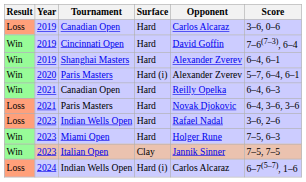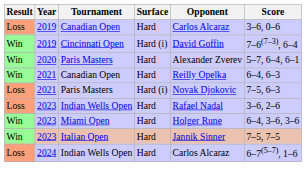 <table class="sortable wikitable">
 <tr>
 <th>Result</th>
 <th>Year</th>
 <th>Tournament</th>
 <th>Surface</th>
 <th>Opponent</th>
 <th>Score</th>
 </tr>
 <tr bgcolor=ccccff>
 <td bgcolor=ffa07a>Loss</td>
 <td><a href='#'>2019</a></td>
 <td><a href='#'>Canadian Open</a></td>
 <td>Hard</td>
 <td> <a href='#'>Carlos Alcaraz</a></td>
 <td>3–6, 0–6</td>
 </tr>
 <tr bgcolor=ccccff>
 <td bgcolor=98fb98>Win</td>
 <td><a href='#'>2019</a></td>
 <td><a href='#'>Cincinnati Open</a></td>
-<td>Hard</td>
+<td>Hard (i)</td>
 <td> <a href='#'>David Goffin</a></td>
 <td>7–6<sup>(7–3)</sup>, 6–4</td>
 </tr>
 <tr bgcolor=ccccff>
 <td bgcolor=98fb98>Win</td>
-<td><a href='#'>2019</a></td>
-<td><a href='#'>Shanghai Masters</a></td>
-<td>Hard</td>
-<td> <a href='#'>Alexander Zverev</a></td>
-<td>6–4, 6–1</td>
-</tr>
-<tr bgcolor=ccccff>
-<td bgcolor=98fb98>Win</td>
 <td><a href='#'>2020</a></td>
 <td><a href='#'>Paris Masters</a></td>
-<td>Hard (i)</td>
+<td>Hard</td>
 <td> Alexander Zverev</td>
 <td>5–7, 6–4, 6–1</td>
 </tr>
 <tr bgcolor=ccccff>
 <td bgcolor=98fb98>Win</td>
 <td><a href='#'>2021</a></td>
 <td>Canadian Open</td>
 <td>Hard</td>
 <td> <a href='#'>Reilly Opelka</a></td>
 <td>6–4, 6–3</td>
 </tr>
 <tr bgcolor=ccccff>
 <td bgcolor=ffa07a>Loss</td>
 <td><a href='#'>2021</a></td>
 <td>Paris Masters</td>
-<td>Hard</td>
+<td>Hard (i)</td>
 <td> <a href='#'>Novak Djokovic</a></td>
-<td>6–4, 3–6, 3–6</td>
+<td>7–5, 6–3</td>
 </tr>
 <tr bgcolor=ccccff>
 <td bgcolor=ffa07a>Loss</td>
 <td><a href='#'>2023</a></td>
 <td><a href='#'>Indian Wells Open</a></td>
 <td>Hard</td>
 <td> <a href='#'>Rafael Nadal</a></td>
 <td>3–6, 2–6</td>
 </tr>
 <tr bgcolor=ccccff>
 <td bgcolor=98fb98>Win</td>
 <td><a href='#'>2023</a></td>
 <td><a href='#'>Miami Open</a></td>
 <td>Hard</td>
 <td> <a href='#'>Holger Rune</a></td>
-<td>7–5, 6–3</td>
+<td>6–4, 3–6, 3–6</td>
 </tr>
 <tr bgcolor=ebc2af>
 <td bgcolor=98fb98>Win</td>
 <td><a href='#'>2023</a></td>
 <td><a href='#'>Italian Open</a></td>
-<td>Clay</td>
+<td>Hard</td>
 <td> <a href='#'>Jannik Sinner</a></td>
 <td>7–5, 7–5</td>
 </tr>
 <tr bgcolor=ccccff>
 <td bgcolor=ffa07a>Loss</td>
 <td><a href='#'>2024</a></td>
 <td>Indian Wells Open</td>
-<td>Hard (i)</td>
+<td>Hard</td>
 <td> Carlos Alcaraz</td>
 <td>6–7<sup>(5–7)</sup>, 1–6</td>
 </tr>
 </table>
